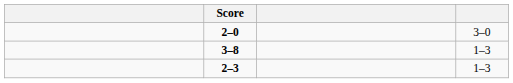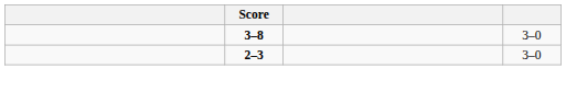 <table class="wikitable" style="text-align: center; ">
 <tr>
 <th align="right" width="270"></th>
 <th width="65">Score</th>
 <th align="left" width="270"></th>
 <th width="65"></th>
 </tr>
 <tr>
-<td align="left"><strong></strong></td>
-<td><strong>2–0</strong></td>
-<td align="left"></td>
-<td>3–0 <strong></strong></td>
-</tr>
-<tr>
 <td align="left"></td>
 <td><strong>3–8</strong></td>
 <td align="left"><strong></strong></td>
-<td>1–3 <strong></strong></td>
+<td>3–0 <strong></strong></td>
 </tr>
 <tr>
 <td align="left"></td>
 <td><strong>2–3</strong></td>
 <td align="left"><strong></strong></td>
-<td>1–3 <strong></strong></td>
+<td>3–0 <strong></strong></td>
 </tr>
 </table>
